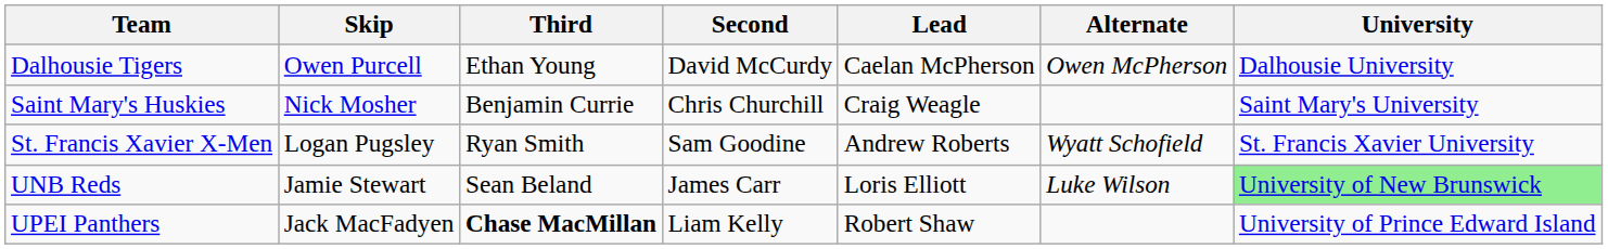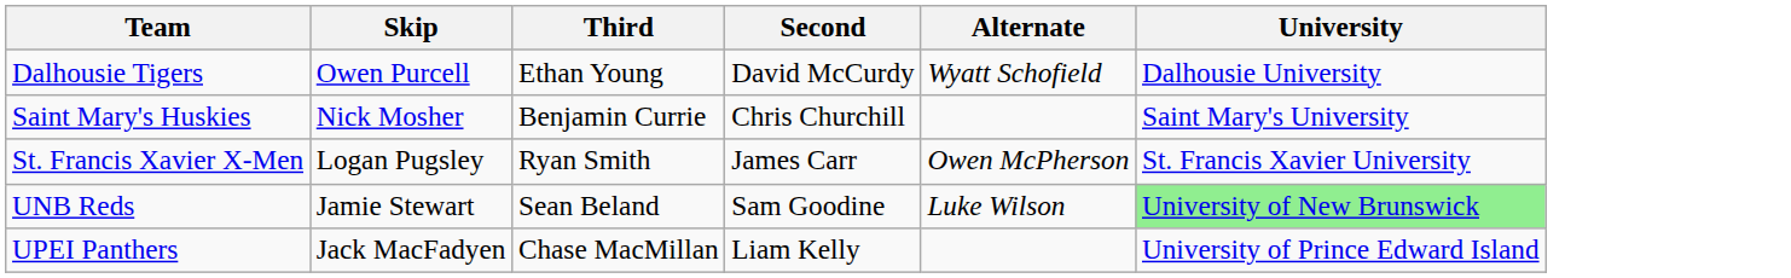 <table class=wikitable>
 <tr>
 <th scope="col">Team</th>
 <th scope="col">Skip</th>
 <th scope="col">Third</th>
 <th scope="col">Second</th>
-<th scope="col">Lead</th>
 <th scope="col">Alternate</th>
 <th scope="col">University</th>
 </tr>
 <tr>
 <td><a href='#'>Dalhousie Tigers</a></td>
 <td><a href='#'>Owen Purcell</a></td>
 <td>Ethan Young</td>
 <td>David McCurdy</td>
-<td>Caelan McPherson</td>
-<td><em>Owen McPherson</em></td>
+<td><em>Wyatt Schofield</em></td>
 <td> <a href='#'>Dalhousie University</a></td>
 </tr>
 <tr>
 <td><a href='#'>Saint Mary's Huskies</a></td>
 <td><a href='#'>Nick Mosher</a></td>
 <td>Benjamin Currie</td>
 <td>Chris Churchill</td>
-<td>Craig Weagle</td>
 <td></td>
 <td> <a href='#'>Saint Mary's University</a></td>
 </tr>
 <tr>
 <td><a href='#'>St. Francis Xavier X-Men</a></td>
 <td>Logan Pugsley</td>
 <td>Ryan Smith</td>
-<td>Sam Goodine</td>
-<td>Andrew Roberts</td>
-<td><em>Wyatt Schofield</em></td>
+<td>James Carr</td>
+<td><em>Owen McPherson</em></td>
 <td> <a href='#'>St. Francis Xavier University</a></td>
 </tr>
 <tr>
 <td><a href='#'>UNB Reds</a></td>
 <td>Jamie Stewart</td>
 <td>Sean Beland</td>
-<td>James Carr</td>
-<td>Loris Elliott</td>
+<td>Sam Goodine</td>
 <td><em>Luke Wilson</em></td>
 <td style="background: lightgreen;"> <a href='#'>University of New Brunswick</a></td>
 </tr>
 <tr>
 <td><a href='#'>UPEI Panthers</a></td>
 <td>Jack MacFadyen</td>
-<td><strong>Chase MacMillan</strong></td>
+<td>Chase MacMillan</td>
 <td>Liam Kelly</td>
-<td>Robert Shaw</td>
 <td></td>
 <td> <a href='#'>University of Prince Edward Island</a></td>
 </tr>
 </table>
